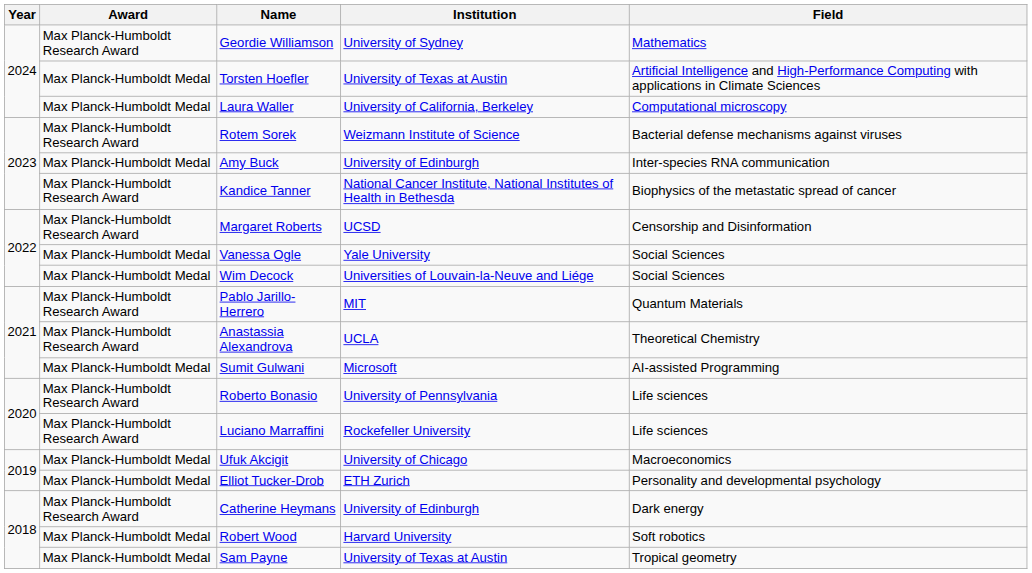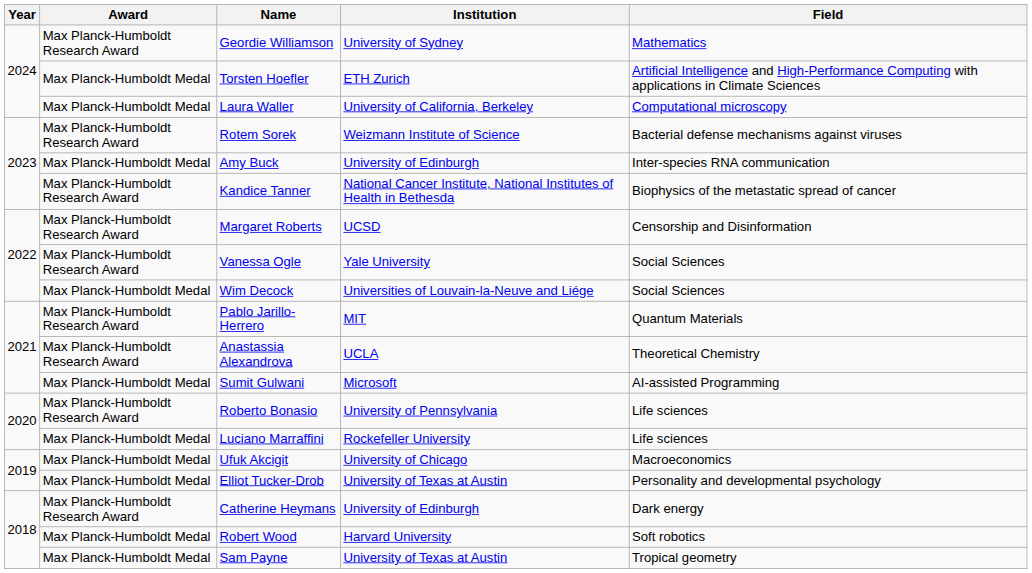 <table class="wikitable">
 <tr>
 <th>Year</th>
 <th>Award</th>
 <th>Name</th>
 <th>Institution</th>
 <th>Field</th>
 </tr>
 <tr>
 <td rowspan="3">2024</td>
 <td>Max Planck-Humboldt Research Award</td>
 <td><a href='#'>Geordie Williamson</a></td>
 <td><a href='#'>University of Sydney</a></td>
 <td><a href='#'>Mathematics</a></td>
 </tr>
 <tr>
 <td>Max Planck-Humboldt Medal</td>
 <td><a href='#'>Torsten Hoefler</a></td>
-<td><a href='#'>University of Texas at Austin</a></td>
+<td><a href='#'>ETH Zurich</a></td>
 <td><a href='#'>Artificial Intelligence</a> and <a href='#'>High-Performance Computing</a> with applications in Climate Sciences</td>
 </tr>
 <tr>
 <td>Max Planck-Humboldt Medal</td>
 <td><a href='#'>Laura Waller</a></td>
 <td><a href='#'>University of California, Berkeley</a></td>
 <td><a href='#'>Computational microscopy</a></td>
 </tr>
 <tr>
 <td rowspan="3">2023</td>
 <td>Max Planck-Humboldt Research Award</td>
 <td><a href='#'>Rotem Sorek</a></td>
 <td><a href='#'>Weizmann Institute of Science</a></td>
 <td>Bacterial defense mechanisms against viruses</td>
 </tr>
 <tr>
 <td>Max Planck-Humboldt Medal</td>
 <td><a href='#'>Amy Buck</a></td>
 <td><a href='#'>University of Edinburgh</a></td>
 <td>Inter-species RNA communication</td>
 </tr>
 <tr>
 <td>Max Planck-Humboldt Research Award</td>
 <td><a href='#'>Kandice Tanner</a></td>
 <td><a href='#'>National Cancer Institute, National Institutes of Health in Bethesda</a></td>
 <td>Biophysics of the metastatic spread of cancer</td>
 </tr>
 <tr>
 <td rowspan="3">2022</td>
 <td>Max Planck-Humboldt Research Award</td>
 <td><a href='#'>Margaret Roberts</a></td>
 <td><a href='#'>UCSD</a></td>
 <td>Censorship and Disinformation</td>
 </tr>
 <tr>
-<td>Max Planck-Humboldt Medal</td>
+<td>Max Planck-Humboldt Research Award</td>
 <td><a href='#'>Vanessa Ogle</a></td>
 <td><a href='#'>Yale University</a></td>
 <td>Social Sciences</td>
 </tr>
 <tr>
 <td>Max Planck-Humboldt Medal</td>
 <td><a href='#'>Wim Decock</a></td>
 <td><a href='#'>Universities of Louvain-la-Neuve and Liége</a></td>
 <td>Social Sciences</td>
 </tr>
 <tr>
 <td rowspan="3">2021</td>
 <td>Max Planck-Humboldt Research Award</td>
 <td><a href='#'>Pablo Jarillo-Herrero</a></td>
 <td><a href='#'>MIT</a></td>
 <td>Quantum Materials</td>
 </tr>
 <tr>
 <td>Max Planck-Humboldt Research Award</td>
 <td><a href='#'>Anastassia Alexandrova</a></td>
 <td><a href='#'>UCLA</a></td>
 <td>Theoretical Chemistry</td>
 </tr>
 <tr>
 <td>Max Planck-Humboldt Medal</td>
 <td><a href='#'>Sumit Gulwani</a></td>
 <td><a href='#'>Microsoft</a></td>
 <td>AI-assisted Programming</td>
 </tr>
 <tr>
 <td rowspan="2">2020</td>
 <td>Max Planck-Humboldt Research Award</td>
 <td><a href='#'>Roberto Bonasio</a></td>
 <td><a href='#'>University of Pennsylvania</a></td>
 <td>Life sciences</td>
 </tr>
 <tr>
-<td>Max Planck-Humboldt Research Award</td>
+<td>Max Planck-Humboldt Medal</td>
 <td><a href='#'>Luciano Marraffini</a></td>
 <td><a href='#'>Rockefeller University</a></td>
 <td>Life sciences</td>
 </tr>
 <tr>
 <td rowspan="2">2019</td>
 <td>Max Planck-Humboldt Medal</td>
 <td><a href='#'>Ufuk Akcigit</a></td>
 <td><a href='#'>University of Chicago</a></td>
 <td>Macroeconomics</td>
 </tr>
 <tr>
 <td>Max Planck-Humboldt Medal</td>
 <td><a href='#'>Elliot Tucker-Drob</a></td>
-<td><a href='#'>ETH Zurich</a></td>
+<td><a href='#'>University of Texas at Austin</a></td>
 <td>Personality and developmental psychology</td>
 </tr>
 <tr>
 <td rowspan="3">2018</td>
 <td>Max Planck-Humboldt Research Award</td>
 <td><a href='#'>Catherine Heymans</a></td>
 <td><a href='#'>University of Edinburgh</a></td>
 <td>Dark energy</td>
 </tr>
 <tr>
 <td>Max Planck-Humboldt Medal</td>
 <td><a href='#'>Robert Wood</a></td>
 <td><a href='#'>Harvard University</a></td>
 <td>Soft robotics</td>
 </tr>
 <tr>
 <td>Max Planck-Humboldt Medal</td>
 <td><a href='#'>Sam Payne</a></td>
 <td><a href='#'>University of Texas at Austin</a></td>
 <td>Tropical geometry</td>
 </tr>
 </table>
